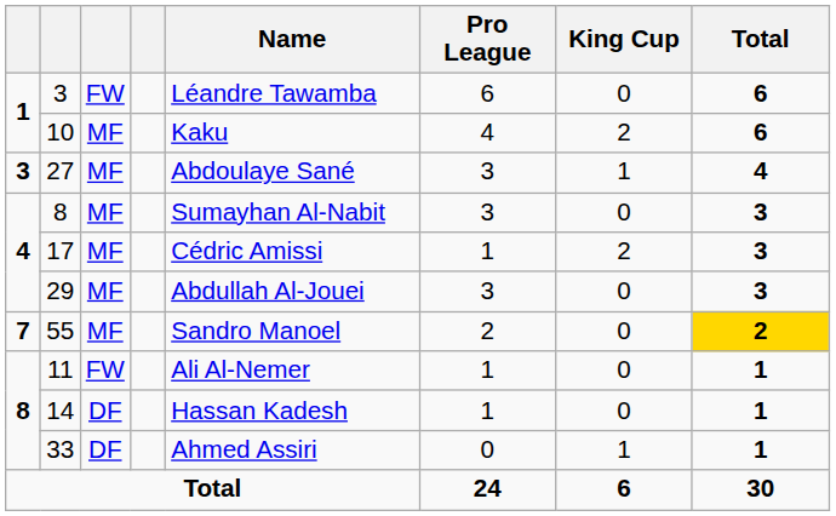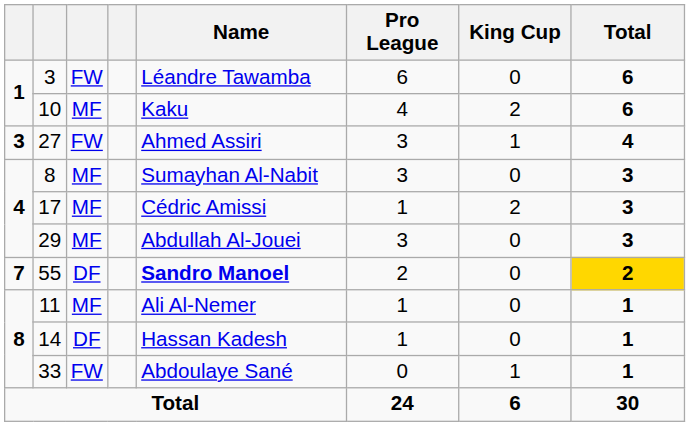 <table class="wikitable" style="text-align:center">
 <tr>
 <th width=15></th>
 <th width=15></th>
 <th width=15></th>
 <th width=15></th>
 <th width=155>Name</th>
 <th width=80>Pro League</th>
 <th width=80>King Cup</th>
 <th width=80>Total</th>
 </tr>
 <tr>
 <td rowspan=2><strong>1</strong></td>
 <td>3</td>
 <td><a href='#'>FW</a></td>
 <td></td>
 <td align=left><a href='#'>Léandre Tawamba</a></td>
 <td>6</td>
 <td>0</td>
 <td><strong>6</strong></td>
 </tr>
 <tr>
 <td>10</td>
 <td><a href='#'>MF</a></td>
 <td></td>
 <td align=left><a href='#'>Kaku</a></td>
 <td>4</td>
 <td>2</td>
 <td><strong>6</strong></td>
 </tr>
 <tr>
 <td><strong>3</strong></td>
 <td>27</td>
-<td><a href='#'>MF</a></td>
+<td><a href='#'>FW</a></td>
 <td></td>
-<td align=left><a href='#'>Abdoulaye Sané</a></td>
+<td align=left><a href='#'>Ahmed Assiri</a></td>
 <td>3</td>
 <td>1</td>
 <td><strong>4</strong></td>
 </tr>
 <tr>
 <td rowspan=3><strong>4</strong></td>
 <td>8</td>
 <td><a href='#'>MF</a></td>
 <td></td>
 <td align=left><a href='#'>Sumayhan Al-Nabit</a></td>
 <td>3</td>
 <td>0</td>
 <td><strong>3</strong></td>
 </tr>
 <tr>
 <td>17</td>
 <td><a href='#'>MF</a></td>
 <td></td>
 <td align=left><a href='#'>Cédric Amissi</a></td>
 <td>1</td>
 <td>2</td>
 <td><strong>3</strong></td>
 </tr>
 <tr>
 <td>29</td>
 <td><a href='#'>MF</a></td>
 <td></td>
 <td align=left><a href='#'>Abdullah Al-Jouei</a></td>
 <td>3</td>
 <td>0</td>
 <td><strong>3</strong></td>
 </tr>
 <tr>
 <td><strong>7</strong></td>
 <td>55</td>
-<td><a href='#'>MF</a></td>
+<td><a href='#'>DF</a></td>
 <td></td>
-<td align=left><a href='#'>Sandro Manoel</a></td>
+<td align=left><strong><a href='#'>Sandro Manoel</a></strong></td>
 <td>2</td>
 <td>0</td>
 <td style="background: gold;"><strong>2</strong></td>
 </tr>
 <tr>
 <td rowspan=3><strong>8</strong></td>
 <td>11</td>
-<td><a href='#'>FW</a></td>
+<td><a href='#'>MF</a></td>
 <td></td>
 <td align=left><a href='#'>Ali Al-Nemer</a></td>
 <td>1</td>
 <td>0</td>
 <td><strong>1</strong></td>
 </tr>
 <tr>
 <td>14</td>
 <td><a href='#'>DF</a></td>
 <td></td>
 <td align=left><a href='#'>Hassan Kadesh</a></td>
 <td>1</td>
 <td>0</td>
 <td><strong>1</strong></td>
 </tr>
 <tr>
 <td>33</td>
-<td><a href='#'>DF</a></td>
+<td><a href='#'>FW</a></td>
 <td></td>
-<td align=left><a href='#'>Ahmed Assiri</a></td>
+<td align=left><a href='#'>Abdoulaye Sané</a></td>
 <td>0</td>
 <td>1</td>
 <td><strong>1</strong></td>
 </tr>
 <tr>
 <td colspan=5><strong>Total</strong></td>
 <td><strong>24</strong></td>
 <td><strong>6</strong></td>
 <td><strong>30</strong></td>
 </tr>
 </table>
